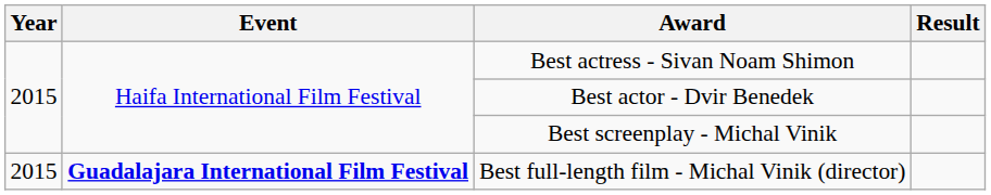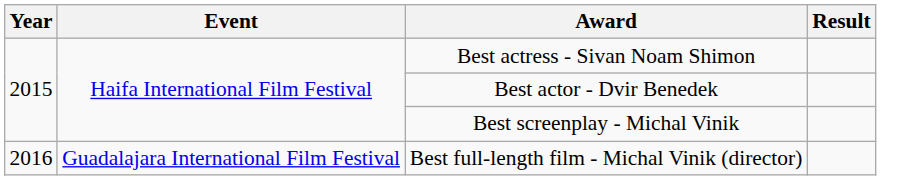 <table class="wikitable">
 <tr>
 <th>Year</th>
 <th>Event</th>
 <th>Award</th>
 <th>Result</th>
 </tr>
 <tr>
 <td rowspan=3 align="center">2015</td>
 <td align="center" rowspan=3><a href='#'>Haifa International Film Festival</a></td>
 <td align="center">Best actress - Sivan Noam Shimon</td>
 <td></td>
 </tr>
 <tr>
 <td align="center">Best actor - Dvir Benedek</td>
 <td></td>
 </tr>
 <tr>
 <td align="center">Best screenplay - Michal Vinik</td>
 <td></td>
 </tr>
 <tr>
-<td align="center">2015</td>
-<td align="center"><strong><a href='#'>Guadalajara International Film Festival</a></strong></td>
+<td align="center">2016</td>
+<td align="center"><a href='#'>Guadalajara International Film Festival</a></td>
 <td align="center">Best full-length film - Michal Vinik (director)</td>
 <td></td>
 </tr>
 </table>
